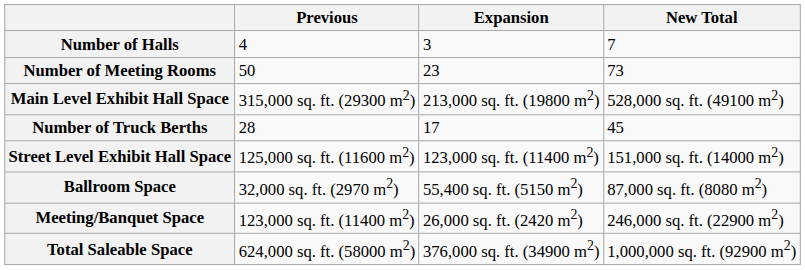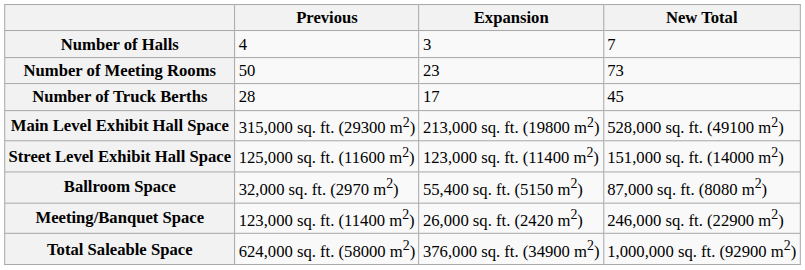 <table class="wikitable" style="margin-left: 5em ; font-size: 100%;" cellspacing="3">
 <tr>
 <th></th>
 <th>Previous</th>
 <th>Expansion</th>
 <th>New Total</th>
 </tr>
 <tr>
 <th>Number of Halls</th>
 <td>4</td>
 <td>3</td>
 <td>7</td>
 </tr>
 <tr>
 <th>Number of Meeting Rooms</th>
 <td>50</td>
 <td>23</td>
 <td>73</td>
 </tr>
 <tr>
+<th>Number of Truck Berths</th>
+<td>28</td>
+<td>17</td>
+<td>45</td>
+</tr>
+<tr>
 <th>Main Level Exhibit Hall Space</th>
 <td>315,000 sq. ft. (29300 m<sup>2</sup>)</td>
 <td>213,000 sq. ft. (19800 m<sup>2</sup>)</td>
 <td>528,000 sq. ft. (49100 m<sup>2</sup>)</td>
-</tr>
-<tr>
-<th>Number of Truck Berths</th>
-<td>28</td>
-<td>17</td>
-<td>45</td>
 </tr>
 <tr>
 <th>Street Level Exhibit Hall Space</th>
 <td>125,000 sq. ft. (11600 m<sup>2</sup>)</td>
 <td>123,000 sq. ft. (11400 m<sup>2</sup>)</td>
 <td>151,000 sq. ft. (14000 m<sup>2</sup>)</td>
 </tr>
 <tr>
 <th>Ballroom Space</th>
 <td>32,000 sq. ft. (2970 m<sup>2</sup>)</td>
 <td>55,400 sq. ft. (5150 m<sup>2</sup>)</td>
 <td>87,000 sq. ft. (8080 m<sup>2</sup>)</td>
 </tr>
 <tr>
 <th>Meeting/Banquet Space</th>
 <td>123,000 sq. ft. (11400 m<sup>2</sup>)</td>
 <td>26,000 sq. ft. (2420 m<sup>2</sup>)</td>
 <td>246,000 sq. ft. (22900 m<sup>2</sup>)</td>
 </tr>
 <tr>
 <th>Total Saleable Space</th>
 <td>624,000 sq. ft. (58000 m<sup>2</sup>)</td>
 <td>376,000 sq. ft. (34900 m<sup>2</sup>)</td>
 <td>1,000,000 sq. ft. (92900 m<sup>2</sup>)</td>
 </tr>
 </table>
